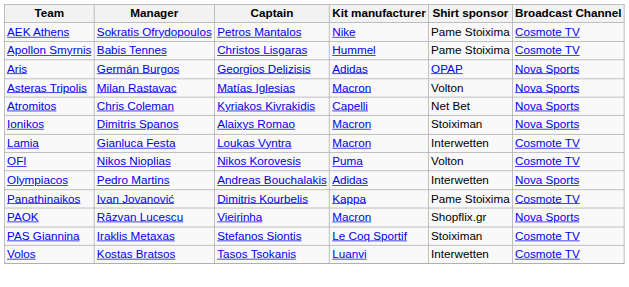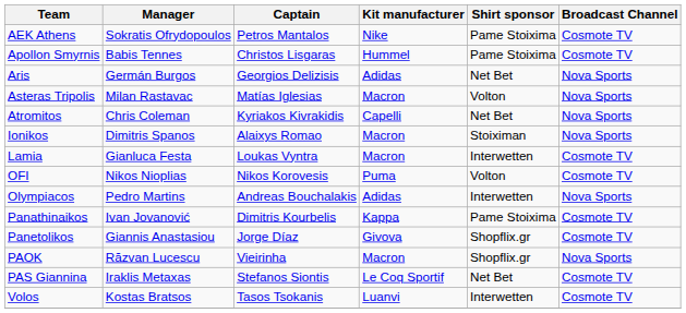 <table class="wikitable sortable">
 <tr>
 <th>Team</th>
 <th>Manager</th>
 <th>Captain</th>
 <th>Kit manufacturer</th>
 <th>Shirt sponsor</th>
 <th>Broadcast Channel</th>
 </tr>
 <tr>
 <td><a href='#'>AEK Athens</a></td>
 <td> <a href='#'>Sokratis Ofrydopoulos</a></td>
 <td> <a href='#'>Petros Mantalos</a></td>
 <td><a href='#'>Nike</a></td>
 <td>Pame Stoixima</td>
 <td><a href='#'>Cosmote TV</a></td>
 </tr>
 <tr>
 <td><a href='#'>Apollon Smyrnis</a></td>
 <td> <a href='#'>Babis Tennes</a></td>
 <td> <a href='#'>Christos Lisgaras</a></td>
 <td><a href='#'>Hummel</a></td>
 <td>Pame Stoixima</td>
 <td><a href='#'>Cosmote TV</a></td>
 </tr>
 <tr>
 <td><a href='#'>Aris</a></td>
 <td> <a href='#'>Germán Burgos</a></td>
 <td> <a href='#'>Georgios Delizisis</a></td>
 <td><a href='#'>Adidas</a></td>
-<td><a href='#'>OPAP</a></td>
+<td>Net Bet</td>
 <td><a href='#'>Nova Sports</a></td>
 </tr>
 <tr>
 <td><a href='#'>Asteras Tripolis</a></td>
 <td> <a href='#'>Milan Rastavac</a></td>
 <td> <a href='#'>Matías Iglesias</a></td>
 <td><a href='#'>Macron</a></td>
 <td>Volton</td>
 <td><a href='#'>Nova Sports</a></td>
 </tr>
 <tr>
 <td><a href='#'>Atromitos</a></td>
 <td> <a href='#'>Chris Coleman</a></td>
 <td> <a href='#'>Kyriakos Kivrakidis</a></td>
 <td><a href='#'>Capelli</a></td>
 <td>Net Bet</td>
 <td><a href='#'>Nova Sports</a></td>
 </tr>
 <tr>
 <td><a href='#'>Ionikos</a></td>
 <td> <a href='#'>Dimitris Spanos</a></td>
 <td> <a href='#'>Alaixys Romao</a></td>
 <td><a href='#'>Macron</a></td>
 <td>Stoiximan</td>
 <td><a href='#'>Nova Sports</a></td>
 </tr>
 <tr>
 <td><a href='#'>Lamia</a></td>
 <td> <a href='#'>Gianluca Festa</a></td>
 <td> <a href='#'>Loukas Vyntra</a></td>
 <td><a href='#'>Macron</a></td>
 <td>Interwetten</td>
 <td><a href='#'>Cosmote TV</a></td>
 </tr>
 <tr>
 <td><a href='#'>OFI</a></td>
 <td> <a href='#'>Nikos Nioplias</a></td>
 <td> <a href='#'>Nikos Korovesis</a></td>
 <td><a href='#'>Puma</a></td>
 <td>Volton</td>
 <td><a href='#'>Cosmote TV</a></td>
 </tr>
 <tr>
 <td><a href='#'>Olympiacos</a></td>
 <td> <a href='#'>Pedro Martins</a></td>
 <td> <a href='#'>Andreas Bouchalakis</a></td>
 <td><a href='#'>Adidas</a></td>
 <td>Interwetten</td>
 <td><a href='#'>Nova Sports</a></td>
 </tr>
 <tr>
 <td><a href='#'>Panathinaikos</a></td>
 <td> <a href='#'>Ivan Jovanović</a></td>
 <td> <a href='#'>Dimitris Kourbelis</a></td>
 <td><a href='#'>Kappa</a></td>
 <td>Pame Stoixima</td>
 <td><a href='#'>Cosmote TV</a></td>
 </tr>
 <tr>
+<td><a href='#'>Panetolikos</a></td>
+<td> <a href='#'>Giannis Anastasiou</a></td>
+<td> <a href='#'>Jorge Díaz</a></td>
+<td><a href='#'>Givova</a></td>
+<td>Shopflix.gr</td>
+<td><a href='#'>Cosmote TV</a></td>
+</tr>
+<tr>
 <td><a href='#'>PAOK</a></td>
 <td> <a href='#'>Răzvan Lucescu</a></td>
 <td> <a href='#'>Vieirinha</a></td>
 <td><a href='#'>Macron</a></td>
 <td>Shopflix.gr</td>
 <td><a href='#'>Nova Sports</a></td>
 </tr>
 <tr>
 <td><a href='#'>PAS Giannina</a></td>
 <td> <a href='#'>Iraklis Metaxas</a></td>
 <td> <a href='#'>Stefanos Siontis</a></td>
 <td><a href='#'>Le Coq Sportif</a></td>
-<td>Stoiximan</td>
+<td>Net Bet</td>
 <td><a href='#'>Cosmote TV</a></td>
 </tr>
 <tr>
 <td><a href='#'>Volos</a></td>
 <td> <a href='#'>Kostas Bratsos</a></td>
 <td> <a href='#'>Tasos Tsokanis</a></td>
 <td><a href='#'>Luanvi</a></td>
 <td>Interwetten</td>
 <td><a href='#'>Cosmote TV</a></td>
 </tr>
 <tr>
 </tr>
 </table>
